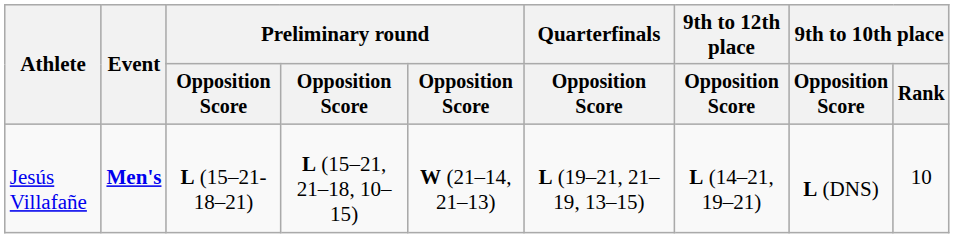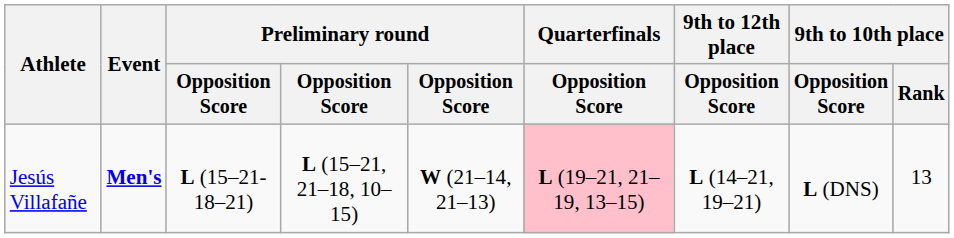 <table class="wikitable" border="1" style="font-size:85%">
 <tr>
 <th rowspan=2>Athlete</th>
 <th rowspan=2>Event</th>
 <th colspan=3>Preliminary round</th>
 <th>Quarterfinals</th>
 <th>9th to 12th place</th>
 <th colspan=2>9th to 10th place</th>
 </tr>
 <tr style="font-size:95%">
 <th>Opposition<br>Score</th>
 <th>Opposition<br>Score</th>
 <th>Opposition<br>Score</th>
 <th>Opposition<br>Score</th>
 <th>Opposition<br>Score</th>
 <th>Opposition<br>Score</th>
 <th>Rank</th>
 </tr>
 <tr align=center>
 <td align=left><br><a href='#'>Jesús Villafañe</a></td>
 <td align=left><strong><a href='#'>Men's</a></strong></td>
 <td><br><strong>L</strong> (15–21-18–21)</td>
 <td><br><strong>L</strong> (15–21, 21–18, 10–15)</td>
 <td><br><strong>W</strong> (21–14, 21–13)</td>
-<td><br><strong>L</strong> (19–21, 21–19, 13–15)</td>
+<td style="background: pink;"><br><strong>L</strong> (19–21, 21–19, 13–15)</td>
 <td><br><strong>L</strong> (14–21, 19–21)</td>
 <td><br><strong>L</strong> (DNS)</td>
-<td>10</td>
+<td>13</td>
 </tr>
 </table>
